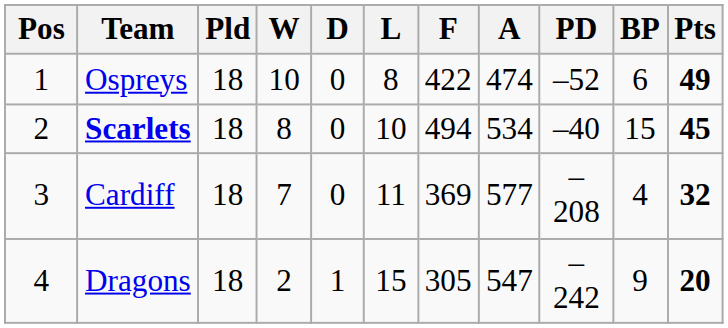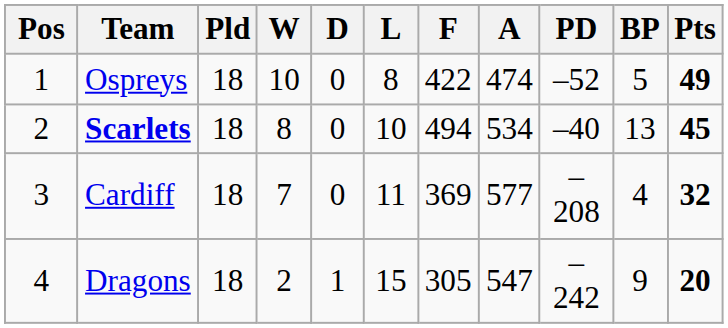 <table class="wikitable" style="text-align:center">
 <tr>
 <th width="30">Pos</th>
 <th>Team</th>
 <th width="20">Pld</th>
 <th width="20">W</th>
 <th width="20">D</th>
 <th width="20">L</th>
 <th width="20">F</th>
 <th width="20">A</th>
 <th width="30">PD</th>
 <th width="20">BP</th>
 <th width="20">Pts</th>
 </tr>
 <tr>
 <td>1</td>
 <td style="text-align:left;"> <a href='#'>Ospreys</a></td>
 <td>18</td>
 <td>10</td>
 <td>0</td>
 <td>8</td>
 <td>422</td>
 <td>474</td>
 <td>–52</td>
-<td>6</td>
+<td>5</td>
 <td><strong>49</strong></td>
 </tr>
 <tr>
 <td>2</td>
 <td style="text-align:left;"><strong> <a href='#'>Scarlets</a></strong></td>
 <td>18</td>
 <td>8</td>
 <td>0</td>
 <td>10</td>
 <td>494</td>
 <td>534</td>
 <td>–40</td>
-<td>15</td>
+<td>13</td>
 <td><strong>45</strong></td>
 </tr>
 <tr>
 <td>3</td>
 <td style="text-align:left;"> <a href='#'>Cardiff</a></td>
 <td>18</td>
 <td>7</td>
 <td>0</td>
 <td>11</td>
 <td>369</td>
 <td>577</td>
 <td>–208</td>
 <td>4</td>
 <td><strong>32</strong></td>
 </tr>
 <tr>
 <td>4</td>
 <td style="text-align:left;"> <a href='#'>Dragons</a></td>
 <td>18</td>
 <td>2</td>
 <td>1</td>
 <td>15</td>
 <td>305</td>
 <td>547</td>
 <td>–242</td>
 <td>9</td>
 <td><strong>20</strong></td>
 </tr>
 </table>
